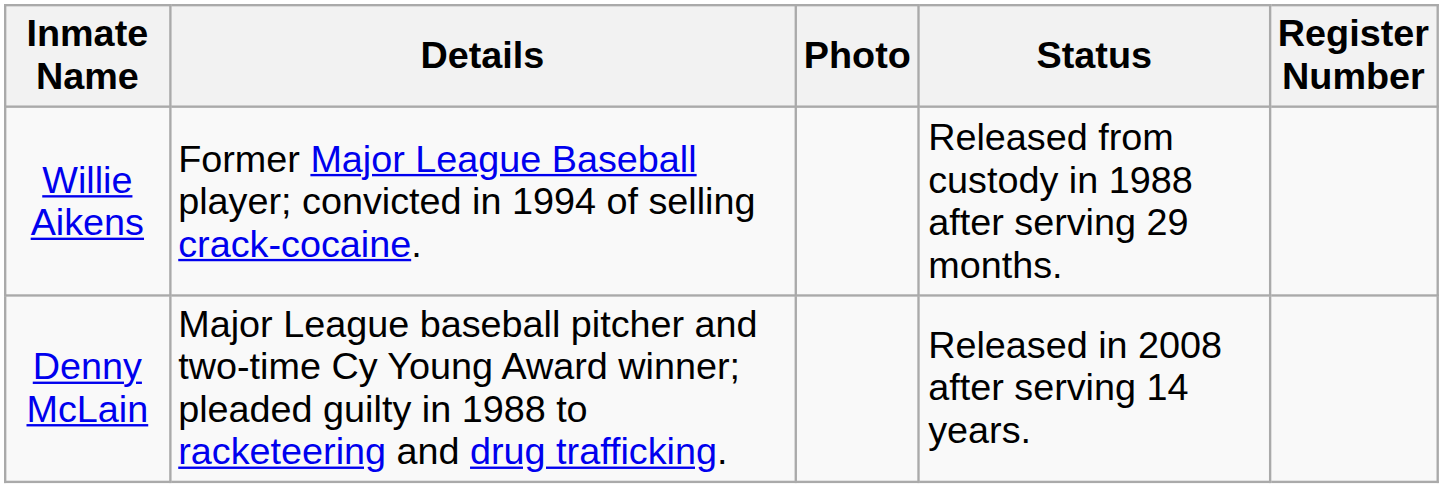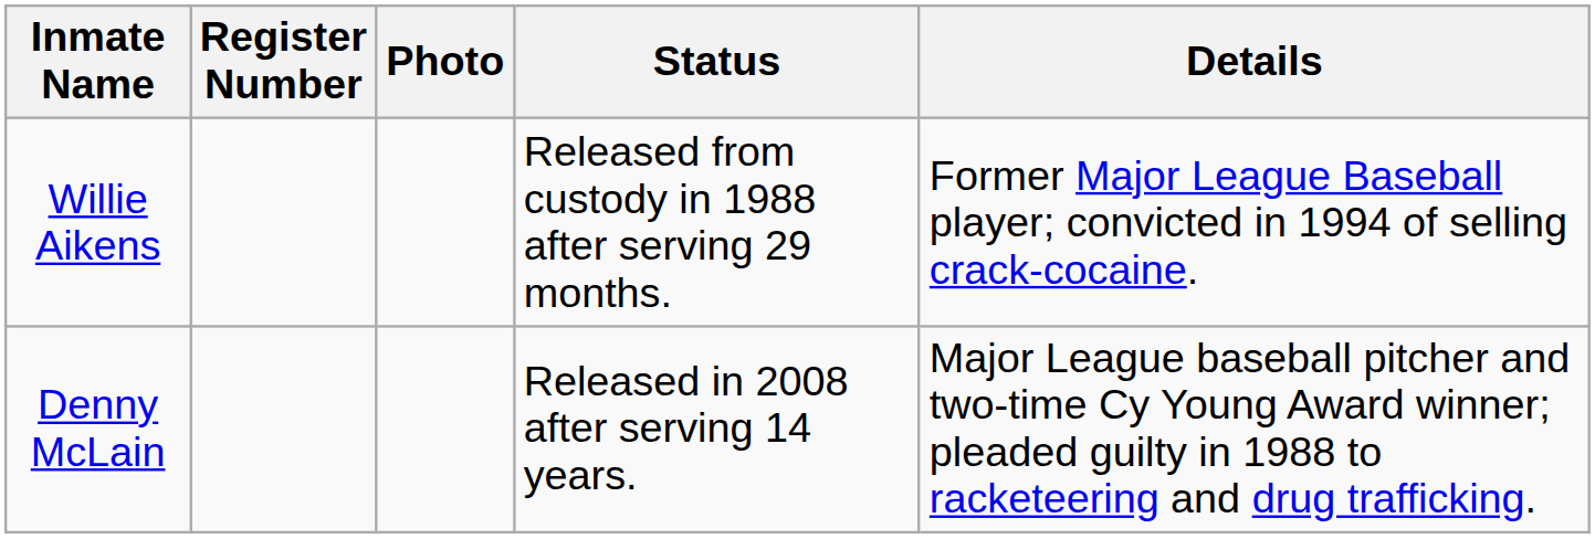 <table class="wikitable sortable">
 <tr>
 <th width=12%>Inmate Name</th>
-<th width=52%>Details</th>
+<th width=8%>Register Number</th>
 <th width=5%>Photo</th>
 <th width=28%>Status</th>
-<th width=8%>Register Number</th>
+<th width=52%>Details</th>
 </tr>
 <tr>
 <td align="center"><a href='#'>Willie Aikens</a></td>
-<td>Former <a href='#'>Major League Baseball</a> player; convicted in 1994 of selling <a href='#'>crack-cocaine</a>.</td>
+<td align="center"></td>
 <td></td>
 <td>Released from custody in 1988 after serving 29 months.</td>
-<td align="center"></td>
+<td>Former <a href='#'>Major League Baseball</a> player; convicted in 1994 of selling <a href='#'>crack-cocaine</a>.</td>
 </tr>
 <tr>
 <td align="center"><a href='#'>Denny McLain</a></td>
-<td>Major League baseball pitcher and two-time Cy Young Award winner; pleaded guilty in 1988 to <a href='#'>racketeering</a> and <a href='#'>drug trafficking</a>.</td>
+<td align="center"></td>
 <td></td>
 <td>Released in 2008 after serving 14 years.</td>
-<td align="center"></td>
+<td>Major League baseball pitcher and two-time Cy Young Award winner; pleaded guilty in 1988 to <a href='#'>racketeering</a> and <a href='#'>drug trafficking</a>.</td>
 </tr>
 </table>
